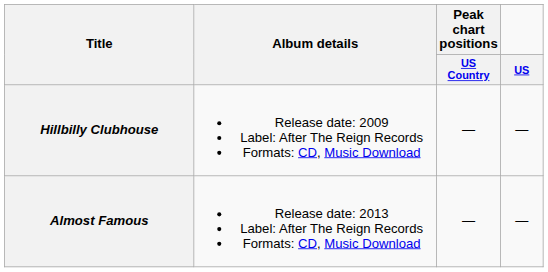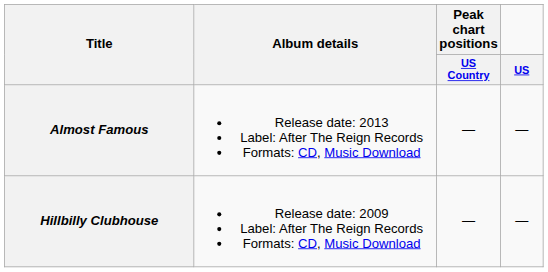 <table class="wikitable plainrowheaders" style="text-align:center;">
 <tr>
 <th rowspan="2" style="width:14em;">Title</th>
 <th rowspan="2" style="width:18em;">Album details</th>
 <th colspan="1">Peak chart<br>positions</th>
 </tr>
 <tr style="font-size:smaller;">
 <th style="width:45px;"><a href='#'>US Country</a></th>
 <th style="width:45px;"><a href='#'>US</a></th>
 </tr>
 <tr>
+<th scope="row"><em>Almost Famous</em></th>
+<td><br><ul><li>Release date: 2013</li><li>Label: After The Reign Records</li><li>Formats: <a href='#'>CD</a>, <a href='#'>Music Download</a></li></ul></td>
+<td>—</td>
+<td>—</td>
+</tr>
+<tr>
 <th scope="row"><em>Hillbilly Clubhouse</em></th>
 <td><br><ul><li>Release date: 2009</li><li>Label: After The Reign Records</li><li>Formats: <a href='#'>CD</a>, <a href='#'>Music Download</a></li></ul></td>
 <td>—</td>
 <td>—</td>
 </tr>
-<tr>
-<th scope="row"><em>Almost Famous</em></th>
-<td><br><ul><li>Release date: 2013</li><li>Label: After The Reign Records</li><li>Formats: <a href='#'>CD</a>, <a href='#'>Music Download</a></li></ul></td>
-<td>—</td>
-<td>—</td>
-</tr>
 </table>
